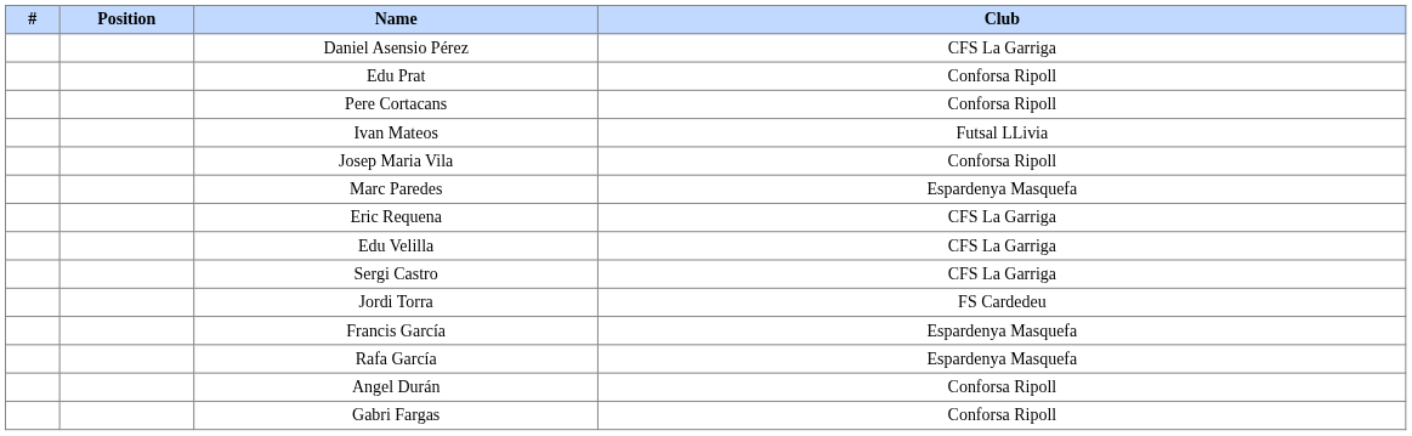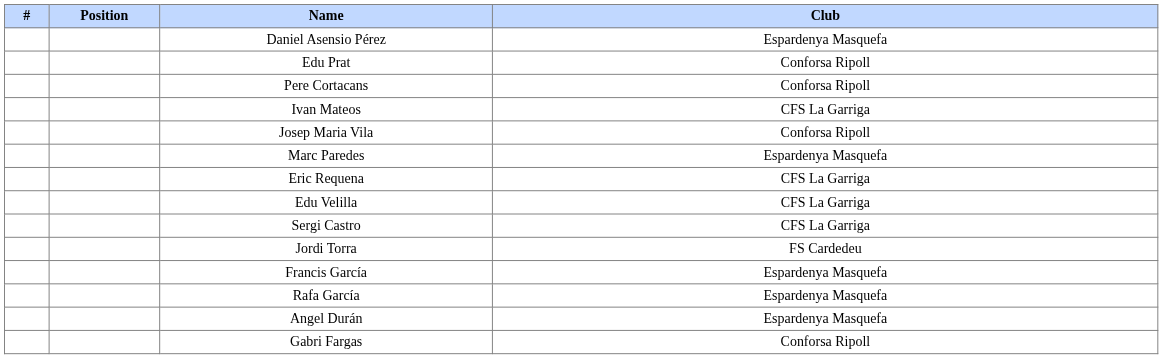 <table border=1 style="border-collapse:collapse; font-size:90%;" cellpadding=3 cellspacing=0 width=60%>
 <tr bgcolor=#C1D8FF>
 <th width=2%>#</th>
 <th width=5%>Position</th>
 <th width=15%>Name</th>
 <th width=30%>Club</th>
 </tr>
 <tr align=center>
 <td></td>
 <td></td>
 <td>Daniel Asensio Pérez</td>
-<td>CFS La Garriga</td>
+<td>Espardenya Masquefa</td>
 </tr>
 <tr align=center>
 <td></td>
 <td></td>
 <td>Edu Prat</td>
 <td>Conforsa Ripoll</td>
 </tr>
 <tr align=center>
 <td></td>
 <td></td>
 <td>Pere Cortacans</td>
 <td>Conforsa Ripoll</td>
 </tr>
 <tr align=center>
 <td></td>
 <td></td>
 <td>Ivan Mateos</td>
-<td>Futsal LLivia</td>
+<td>CFS La Garriga</td>
 </tr>
 <tr align=center>
 <td></td>
 <td></td>
 <td>Josep Maria Vila</td>
 <td>Conforsa Ripoll</td>
 </tr>
 <tr align=center>
 <td></td>
 <td></td>
 <td>Marc Paredes</td>
 <td>Espardenya Masquefa</td>
 </tr>
 <tr align=center>
 <td></td>
 <td></td>
 <td>Eric Requena</td>
 <td>CFS La Garriga</td>
 </tr>
 <tr align=center>
 <td></td>
 <td></td>
 <td>Edu Velilla</td>
 <td>CFS La Garriga</td>
 </tr>
 <tr align=center>
 <td></td>
 <td></td>
 <td>Sergi Castro</td>
 <td>CFS La Garriga</td>
 </tr>
 <tr align=center>
 <td></td>
 <td></td>
 <td>Jordi Torra</td>
 <td>FS Cardedeu</td>
 </tr>
 <tr align=center>
 <td></td>
 <td></td>
 <td>Francis García</td>
 <td>Espardenya Masquefa</td>
 </tr>
 <tr align=center>
 <td></td>
 <td></td>
 <td>Rafa García</td>
 <td>Espardenya Masquefa</td>
 </tr>
 <tr align=center>
 <td></td>
 <td></td>
 <td>Angel Durán</td>
-<td>Conforsa Ripoll</td>
+<td>Espardenya Masquefa</td>
 </tr>
 <tr align=center>
 <td></td>
 <td></td>
 <td>Gabri Fargas</td>
 <td>Conforsa Ripoll</td>
 </tr>
 </table>
